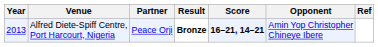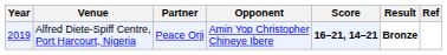 <table class="sortable wikitable" style="font-size: 90%;">
 <tr>
 <th>Year</th>
 <th>Venue</th>
 <th>Partner</th>
+<th>Opponent</th>
+<th>Score</th>
 <th>Result</th>
-<th>Score</th>
-<th>Opponent</th>
 <th>Ref</th>
 </tr>
 <tr style="background:#ECF2FF">
-<td align="center"><a href='#'>2013</a></td>
+<td align="center"><a href='#'>2019</a></td>
 <td align="left">Alfred Diete-Spiff Centre,<br><a href='#'>Port Harcourt, Nigeria</a></td>
 <td align="left"> <a href='#'>Peace Orji</a></td>
+<td align="left"> <a href='#'>Amin Yop Christopher</a><br> <a href='#'>Chineye Ibere</a></td>
+<td align="left"><strong>16–21, 14–21</strong></td>
 <td style="text-align:left; background:white"> <strong>Bronze</strong></td>
-<td align="left"><strong>16–21, 14–21</strong></td>
-<td align="left"> <a href='#'>Amin Yop Christopher</a><br> <a href='#'>Chineye Ibere</a></td>
 <td style="text-align:center; background:white"></td>
 </tr>
 </table>
